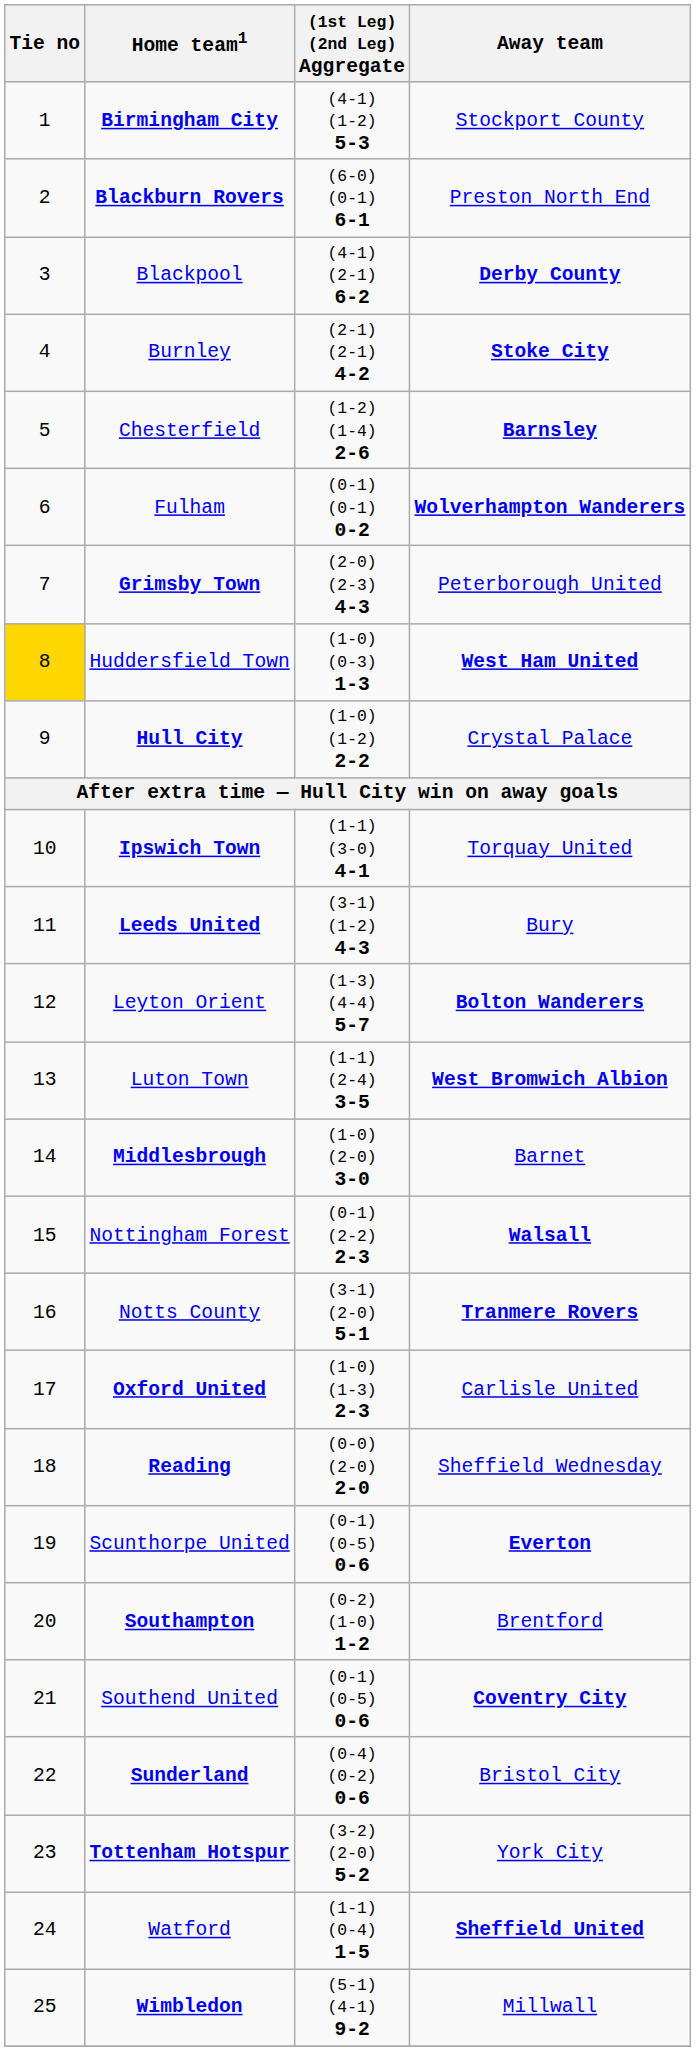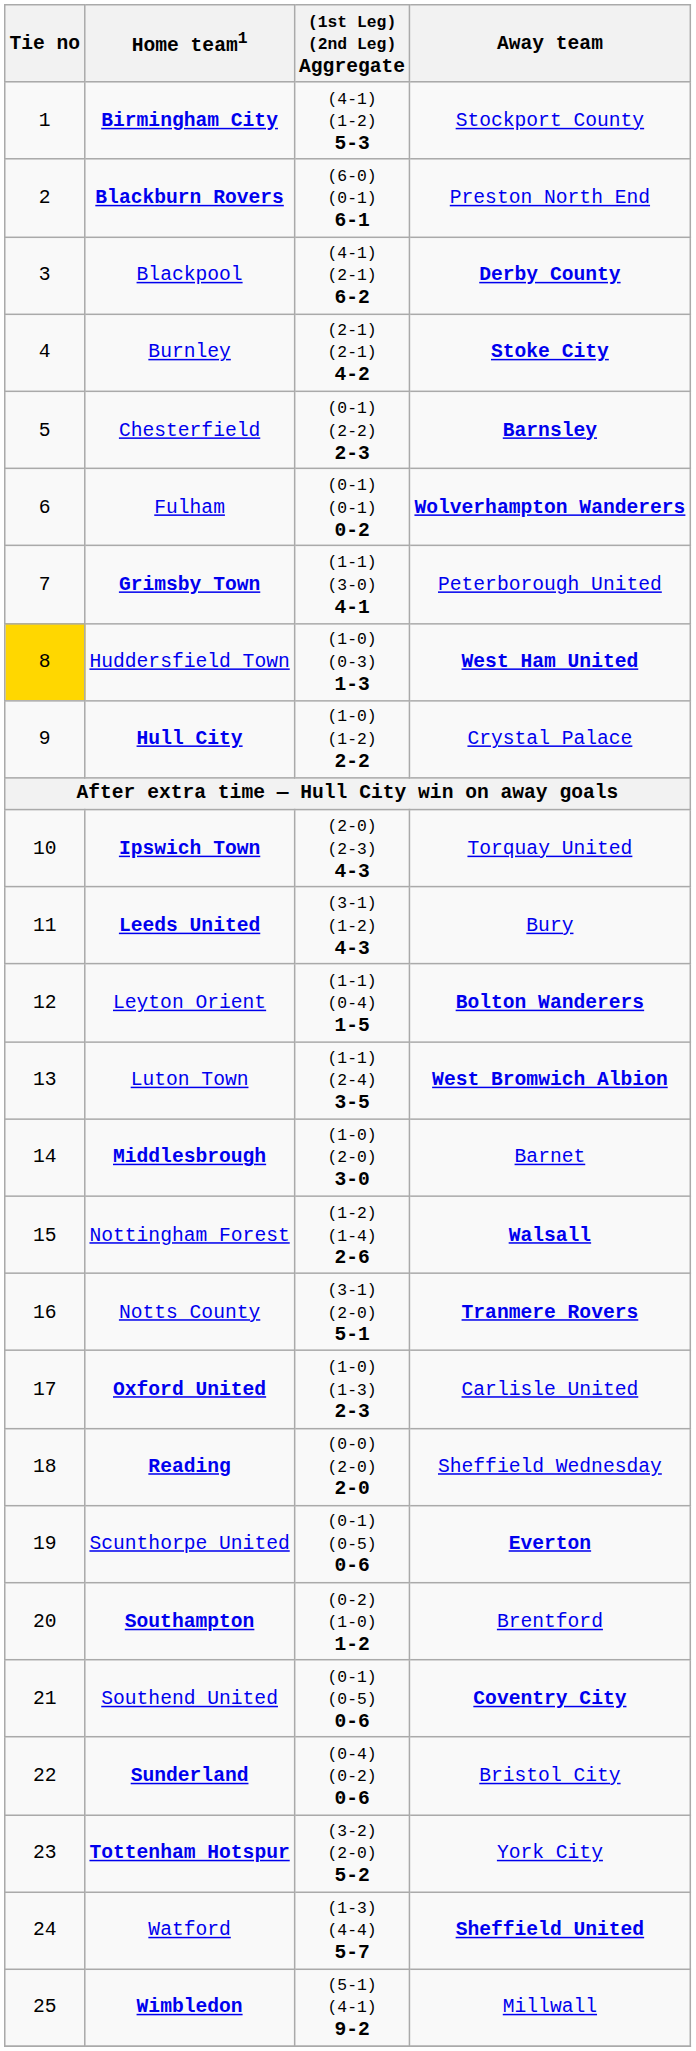 <table class="wikitable" style="text-align: center">
 <tr>
 <th>Tie no</th>
 <th>Home team<sup>1</sup></th>
 <th><small>(1st Leg)</small> <br> <small>(2nd Leg)</small> <br> <strong>Aggregate</strong></th>
 <th>Away team</th>
 </tr>
 <tr>
 <td>1</td>
 <td><strong><a href='#'>Birmingham City</a></strong></td>
 <td><small>(4-1)</small> <br> <small>(1-2)</small> <br> <strong>5-3</strong></td>
 <td><a href='#'>Stockport County</a></td>
 </tr>
 <tr>
 <td>2</td>
 <td><strong><a href='#'>Blackburn Rovers</a></strong></td>
 <td><small>(6-0)</small> <br> <small>(0-1)</small> <br> <strong>6-1</strong></td>
 <td><a href='#'>Preston North End</a></td>
 </tr>
 <tr>
 <td>3</td>
 <td><a href='#'>Blackpool</a></td>
 <td><small>(4-1)</small> <br> <small>(2-1)</small> <br> <strong>6-2</strong></td>
 <td><strong><a href='#'>Derby County</a></strong></td>
 </tr>
 <tr>
 <td>4</td>
 <td><a href='#'>Burnley</a></td>
 <td><small>(2-1)</small> <br> <small>(2-1)</small> <br> <strong>4-2</strong></td>
 <td><strong><a href='#'>Stoke City</a></strong></td>
 </tr>
 <tr>
 <td>5</td>
 <td><a href='#'>Chesterfield</a></td>
-<td><small>(1-2)</small> <br> <small>(1-4)</small> <br> <strong>2-6</strong></td>
+<td><small>(0-1)</small> <br> <small>(2-2)</small> <br> <strong>2-3</strong></td>
 <td><strong><a href='#'>Barnsley</a></strong></td>
 </tr>
 <tr>
 <td>6</td>
 <td><a href='#'>Fulham</a></td>
 <td><small>(0-1)</small> <br> <small>(0-1)</small> <br> <strong>0-2</strong></td>
 <td><strong><a href='#'>Wolverhampton Wanderers</a></strong></td>
 </tr>
 <tr>
 <td>7</td>
 <td><strong><a href='#'>Grimsby Town</a></strong></td>
-<td><small>(2-0)</small> <br> <small>(2-3)</small> <br> <strong>4-3</strong></td>
+<td><small>(1-1)</small> <br> <small>(3-0)</small> <br> <strong>4-1</strong></td>
 <td><a href='#'>Peterborough United</a></td>
 </tr>
 <tr>
 <td style="background: gold;">8</td>
 <td><a href='#'>Huddersfield Town</a></td>
 <td><small>(1-0)</small> <br> <small>(0-3)</small> <br> <strong>1-3</strong></td>
 <td><strong><a href='#'>West Ham United</a></strong></td>
 </tr>
 <tr>
 <td>9</td>
 <td><strong><a href='#'>Hull City</a></strong></td>
 <td><small>(1-0)</small> <br> <small>(1-2)</small> <br> <strong>2-2</strong></td>
 <td><a href='#'>Crystal Palace</a></td>
 </tr>
 <tr>
 <th colspan="4">After extra time — Hull City win on away goals</th>
 </tr>
 <tr>
 <td>10</td>
 <td><strong><a href='#'>Ipswich Town</a></strong></td>
-<td><small>(1-1)</small> <br> <small>(3-0)</small> <br> <strong>4-1</strong></td>
+<td><small>(2-0)</small> <br> <small>(2-3)</small> <br> <strong>4-3</strong></td>
 <td><a href='#'>Torquay United</a></td>
 </tr>
 <tr>
 <td>11</td>
 <td><strong><a href='#'>Leeds United</a></strong></td>
 <td><small>(3-1)</small> <br> <small>(1-2)</small> <br> <strong>4-3</strong></td>
 <td><a href='#'>Bury</a></td>
 </tr>
 <tr>
 <td>12</td>
 <td><a href='#'>Leyton Orient</a></td>
-<td><small>(1-3)</small> <br> <small>(4-4)</small> <br> <strong>5-7</strong></td>
+<td><small>(1-1)</small> <br> <small>(0-4)</small> <br> <strong>1-5</strong></td>
 <td><strong><a href='#'>Bolton Wanderers</a></strong></td>
 </tr>
 <tr>
 <td>13</td>
 <td><a href='#'>Luton Town</a></td>
 <td><small>(1-1)</small> <br> <small>(2-4)</small> <br> <strong>3-5</strong></td>
 <td><strong><a href='#'>West Bromwich Albion</a></strong></td>
 </tr>
 <tr>
 <td>14</td>
 <td><strong><a href='#'>Middlesbrough</a></strong></td>
 <td><small>(1-0)</small> <br> <small>(2-0)</small> <br> <strong>3-0</strong></td>
 <td><a href='#'>Barnet</a></td>
 </tr>
 <tr>
 <td>15</td>
 <td><a href='#'>Nottingham Forest</a></td>
-<td><small>(0-1)</small> <br> <small>(2-2)</small> <br> <strong>2-3</strong></td>
+<td><small>(1-2)</small> <br> <small>(1-4)</small> <br> <strong>2-6</strong></td>
 <td><strong><a href='#'>Walsall</a></strong></td>
 </tr>
 <tr>
 <td>16</td>
 <td><a href='#'>Notts County</a></td>
 <td><small>(3-1)</small> <br> <small>(2-0)</small> <br> <strong>5-1</strong></td>
 <td><strong><a href='#'>Tranmere Rovers</a></strong></td>
 </tr>
 <tr>
 <td>17</td>
 <td><strong><a href='#'>Oxford United</a></strong></td>
 <td><small>(1-0)</small> <br> <small>(1-3)</small> <br> <strong>2-3</strong></td>
 <td><a href='#'>Carlisle United</a></td>
 </tr>
 <tr>
 <td>18</td>
 <td><strong><a href='#'>Reading</a></strong></td>
 <td><small>(0-0)</small> <br> <small>(2-0)</small> <br> <strong>2-0</strong></td>
 <td><a href='#'>Sheffield Wednesday</a></td>
 </tr>
 <tr>
 <td>19</td>
 <td><a href='#'>Scunthorpe United</a></td>
 <td><small>(0-1)</small> <br> <small>(0-5)</small> <br> <strong>0-6</strong></td>
 <td><strong><a href='#'>Everton</a></strong></td>
 </tr>
 <tr>
 <td>20</td>
 <td><strong><a href='#'>Southampton</a></strong></td>
 <td><small>(0-2)</small> <br> <small>(1-0)</small> <br> <strong>1-2</strong></td>
 <td><a href='#'>Brentford</a></td>
 </tr>
 <tr>
 <td>21</td>
 <td><a href='#'>Southend United</a></td>
 <td><small>(0-1)</small> <br> <small>(0-5)</small> <br> <strong>0-6</strong></td>
 <td><strong><a href='#'>Coventry City</a></strong></td>
 </tr>
 <tr>
 <td>22</td>
 <td><strong><a href='#'>Sunderland</a></strong></td>
 <td><small>(0-4)</small> <br> <small>(0-2)</small> <br> <strong>0-6</strong></td>
 <td><a href='#'>Bristol City</a></td>
 </tr>
 <tr>
 <td>23</td>
 <td><strong><a href='#'>Tottenham Hotspur</a></strong></td>
 <td><small>(3-2)</small> <br> <small>(2-0)</small> <br> <strong>5-2</strong></td>
 <td><a href='#'>York City</a></td>
 </tr>
 <tr>
 <td>24</td>
 <td><a href='#'>Watford</a></td>
-<td><small>(1-1)</small> <br> <small>(0-4)</small> <br> <strong>1-5</strong></td>
+<td><small>(1-3)</small> <br> <small>(4-4)</small> <br> <strong>5-7</strong></td>
 <td><strong><a href='#'>Sheffield United</a></strong></td>
 </tr>
 <tr>
 <td>25</td>
 <td><strong><a href='#'>Wimbledon</a></strong></td>
 <td><small>(5-1)</small> <br> <small>(4-1)</small> <br> <strong>9-2</strong></td>
 <td><a href='#'>Millwall</a></td>
 </tr>
 <tr>
 </tr>
 </table>
